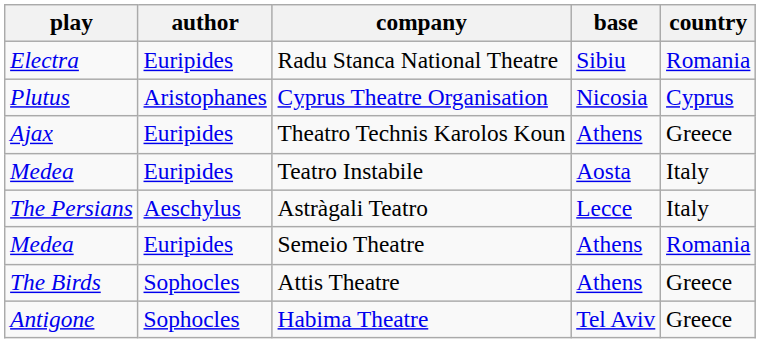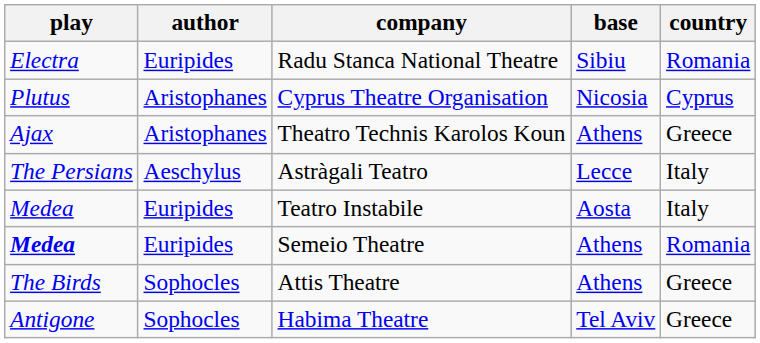 <table class="wikitable">
 <tr>
 <th>play</th>
 <th>author</th>
 <th>company</th>
 <th>base</th>
 <th>country</th>
 </tr>
 <tr>
 <td><em><a href='#'>Electra</a></em></td>
 <td><a href='#'>Euripides</a></td>
 <td>Radu Stanca National Theatre</td>
 <td><a href='#'>Sibiu</a></td>
 <td><a href='#'>Romania</a></td>
 </tr>
 <tr>
 <td><em><a href='#'>Plutus</a></em></td>
 <td><a href='#'>Aristophanes</a></td>
 <td><a href='#'>Cyprus Theatre Organisation</a></td>
 <td><a href='#'>Nicosia</a></td>
 <td><a href='#'>Cyprus</a></td>
 </tr>
 <tr>
 <td><em><a href='#'>Ajax</a></em></td>
-<td><a href='#'>Euripides</a></td>
+<td><a href='#'>Aristophanes</a></td>
 <td>Theatro Technis Karolos Koun</td>
 <td><a href='#'>Athens</a></td>
 <td>Greece</td>
-</tr>
-<tr>
-<td><em><a href='#'>Medea</a></em></td>
-<td><a href='#'>Euripides</a></td>
-<td>Teatro Instabile</td>
-<td><a href='#'>Aosta</a></td>
-<td>Italy</td>
 </tr>
 <tr>
 <td><em><a href='#'>The Persians</a></em></td>
 <td><a href='#'>Aeschylus</a></td>
 <td>Astràgali Teatro</td>
 <td><a href='#'>Lecce</a></td>
 <td>Italy</td>
 </tr>
 <tr>
 <td><em><a href='#'>Medea</a></em></td>
+<td><a href='#'>Euripides</a></td>
+<td>Teatro Instabile</td>
+<td><a href='#'>Aosta</a></td>
+<td>Italy</td>
+</tr>
+<tr>
+<td><strong><em><a href='#'>Medea</a></em></strong></td>
 <td><a href='#'>Euripides</a></td>
 <td>Semeio Theatre</td>
 <td><a href='#'>Athens</a></td>
 <td><a href='#'>Romania</a></td>
 </tr>
 <tr>
 <td><em><a href='#'>The Birds</a></em></td>
 <td><a href='#'>Sophocles</a></td>
 <td>Attis Theatre</td>
 <td><a href='#'>Athens</a></td>
 <td>Greece</td>
 </tr>
 <tr>
 <td><em><a href='#'>Antigone</a></em></td>
 <td><a href='#'>Sophocles</a></td>
 <td><a href='#'>Habima Theatre</a></td>
 <td><a href='#'>Tel Aviv</a></td>
 <td>Greece</td>
 </tr>
 </table>
